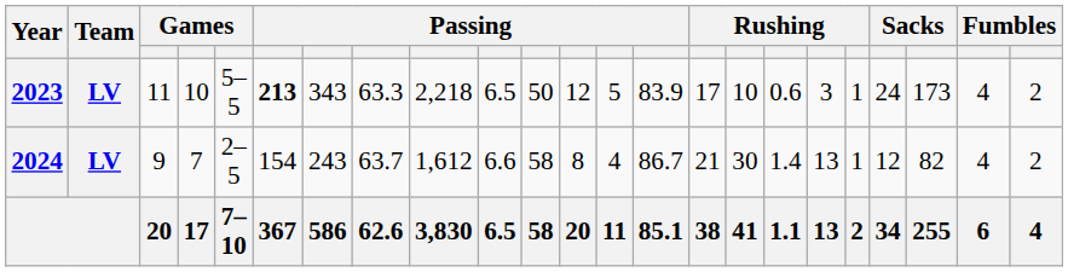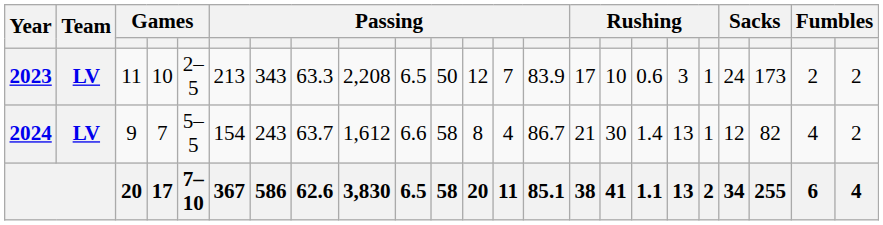 <table class="wikitable" style="text-align:center;">
 <tr>
 <th rowspan="2">Year</th>
 <th rowspan="2">Team</th>
 <th colspan="3">Games</th>
 <th colspan="9">Passing</th>
 <th colspan="5">Rushing</th>
 <th colspan="2">Sacks</th>
 <th colspan="2">Fumbles</th>
 </tr>
 <tr>
 <th></th>
 <th></th>
 <th></th>
 <th></th>
 <th></th>
 <th></th>
 <th></th>
 <th></th>
 <th></th>
 <th></th>
 <th></th>
 <th></th>
 <th></th>
 <th></th>
 <th></th>
 <th></th>
 <th></th>
 <th></th>
 <th></th>
 <th></th>
 <th></th>
 </tr>
 <tr>
 <th><a href='#'>2023</a></th>
 <th><a href='#'>LV</a></th>
 <td>11</td>
 <td>10</td>
-<td>5–5</td>
-<td><strong>213</strong></td>
+<td>2–5</td>
+<td>213</td>
 <td>343</td>
 <td>63.3</td>
-<td>2,218</td>
+<td>2,208</td>
 <td>6.5</td>
 <td>50</td>
 <td>12</td>
-<td>5</td>
+<td>7</td>
 <td>83.9</td>
 <td>17</td>
 <td>10</td>
 <td>0.6</td>
 <td>3</td>
 <td>1</td>
 <td>24</td>
 <td>173</td>
-<td>4</td>
+<td>2</td>
 <td>2</td>
 </tr>
 <tr>
 <th><a href='#'>2024</a></th>
 <th><a href='#'>LV</a></th>
 <td>9</td>
 <td>7</td>
-<td>2–5</td>
+<td>5–5</td>
 <td>154</td>
 <td>243</td>
 <td>63.7</td>
 <td>1,612</td>
 <td>6.6</td>
 <td>58</td>
 <td>8</td>
 <td>4</td>
 <td>86.7</td>
 <td>21</td>
 <td>30</td>
 <td>1.4</td>
 <td>13</td>
 <td>1</td>
 <td>12</td>
 <td>82</td>
 <td>4</td>
 <td>2</td>
 </tr>
 <tr>
 <th colspan="2"></th>
 <th>20</th>
 <th>17</th>
 <th>7–10</th>
 <th>367</th>
 <th>586</th>
 <th>62.6</th>
 <th>3,830</th>
 <th>6.5</th>
 <th>58</th>
 <th>20</th>
 <th>11</th>
 <th>85.1</th>
 <th>38</th>
 <th>41</th>
 <th>1.1</th>
 <th>13</th>
 <th>2</th>
 <th>34</th>
 <th>255</th>
 <th>6</th>
 <th>4</th>
 </tr>
 </table>
